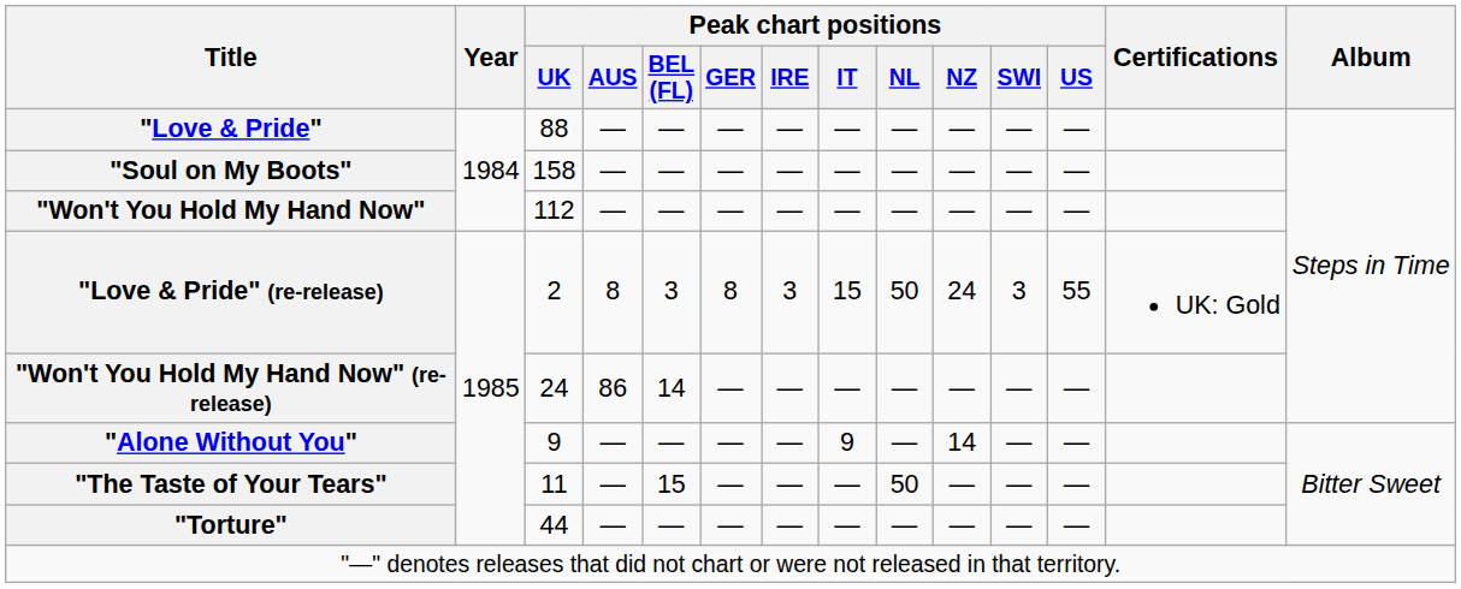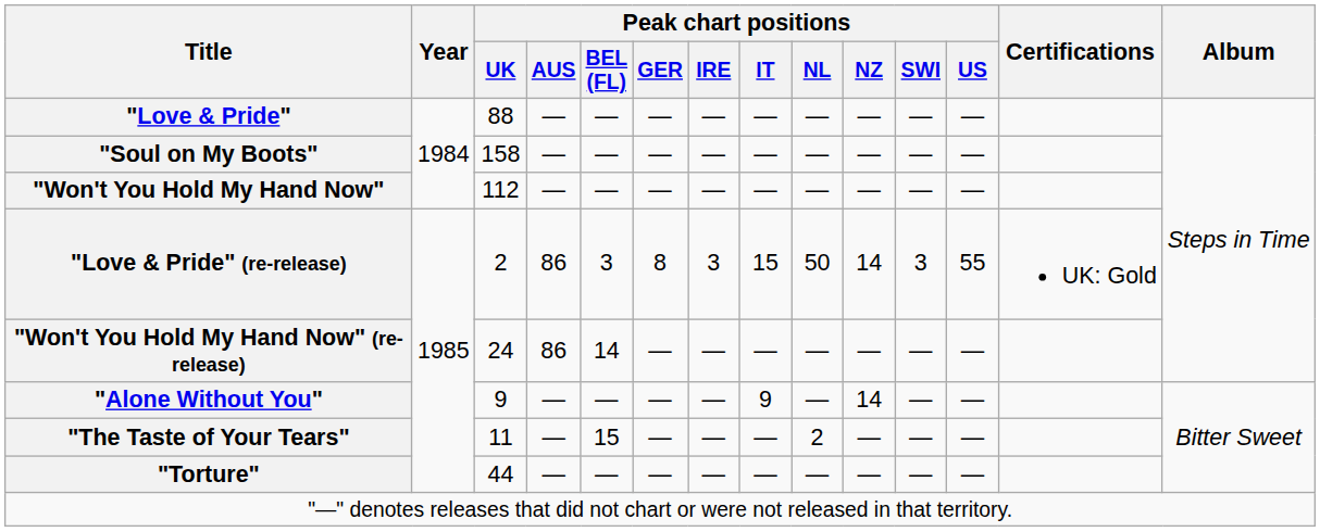 <table class="wikitable plainrowheaders" style="text-align:center;">
 <tr>
 <th rowspan="2" scope="col" style="width:17em;">Title</th>
 <th rowspan="2" scope="col" style="width:2em;">Year</th>
 <th colspan="10">Peak chart positions</th>
 <th rowspan="2">Certifications</th>
 <th rowspan="2">Album</th>
 </tr>
 <tr>
 <th scope="col" style="width:2em;font-size:90%;"><a href='#'>UK</a><br></th>
 <th scope="col" style="width:2em;font-size:90%;"><a href='#'>AUS</a><br></th>
 <th scope="col" style="width:2em;font-size:90%;"><a href='#'>BEL (FL)</a><br></th>
 <th scope="col" style="width:2em;font-size:90%;"><a href='#'>GER</a><br></th>
 <th scope="col" style="width:2em;font-size:90%;"><a href='#'>IRE</a><br></th>
 <th scope="col" style="width:2em;font-size:90%;"><a href='#'>IT</a><br></th>
 <th scope="col" style="width:2em;font-size:90%;"><a href='#'>NL</a><br></th>
 <th scope="col" style="width:2em;font-size:90%;"><a href='#'>NZ</a><br></th>
 <th scope="col" style="width:2em;font-size:90%;"><a href='#'>SWI</a><br></th>
 <th scope="col" style="width:2em;font-size:90%;"><a href='#'>US</a><br></th>
 </tr>
 <tr>
 <th scope="row">"<a href='#'>Love & Pride</a>"</th>
 <td rowspan="3">1984</td>
 <td>88</td>
 <td>—</td>
 <td>—</td>
 <td>—</td>
 <td>—</td>
 <td>—</td>
 <td>—</td>
 <td>—</td>
 <td>—</td>
 <td>—</td>
 <td></td>
 <td rowspan="5"><em>Steps in Time</em></td>
 </tr>
 <tr>
 <th scope="row">"Soul on My Boots"</th>
 <td>158</td>
 <td>—</td>
 <td>—</td>
 <td>—</td>
 <td>—</td>
 <td>—</td>
 <td>—</td>
 <td>—</td>
 <td>—</td>
 <td>—</td>
 <td></td>
 </tr>
 <tr>
 <th scope="row">"Won't You Hold My Hand Now"</th>
 <td>112</td>
 <td>—</td>
 <td>—</td>
 <td>—</td>
 <td>—</td>
 <td>—</td>
 <td>—</td>
 <td>—</td>
 <td>—</td>
 <td>—</td>
 <td></td>
 </tr>
 <tr>
 <th scope="row">"Love & Pride" <small>(re-release)</small></th>
 <td rowspan="5">1985</td>
 <td>2</td>
-<td>8</td>
+<td>86</td>
 <td>3</td>
 <td>8</td>
 <td>3</td>
 <td>15</td>
 <td>50</td>
-<td>24</td>
+<td>14</td>
 <td>3</td>
 <td>55</td>
 <td><br><ul><li>UK: Gold</li></ul></td>
 </tr>
 <tr>
 <th scope="row">"Won't You Hold My Hand Now" <small>(re-release)</small></th>
 <td>24</td>
 <td>86</td>
 <td>14</td>
 <td>—</td>
 <td>—</td>
 <td>—</td>
 <td>—</td>
 <td>—</td>
 <td>—</td>
 <td>—</td>
 <td></td>
 </tr>
 <tr>
 <th scope="row">"<a href='#'>Alone Without You</a>"</th>
 <td>9</td>
 <td>—</td>
 <td>—</td>
 <td>—</td>
 <td>—</td>
 <td>9</td>
 <td>—</td>
 <td>14</td>
 <td>—</td>
 <td>—</td>
 <td></td>
 <td rowspan="3"><em>Bitter Sweet</em></td>
 </tr>
 <tr>
 <th scope="row">"The Taste of Your Tears"</th>
 <td>11</td>
 <td>—</td>
 <td>15</td>
 <td>—</td>
 <td>—</td>
 <td>—</td>
-<td>50</td>
+<td>2</td>
 <td>—</td>
 <td>—</td>
 <td>—</td>
 <td></td>
 </tr>
 <tr>
 <th scope="row">"Torture"</th>
 <td>44</td>
 <td>—</td>
 <td>—</td>
 <td>—</td>
 <td>—</td>
 <td>—</td>
 <td>—</td>
 <td>—</td>
 <td>—</td>
 <td>—</td>
 <td></td>
 </tr>
 <tr>
 <td colspan="14" style="font-size:90%">"—" denotes releases that did not chart or were not released in that territory.</td>
 </tr>
 </table>
